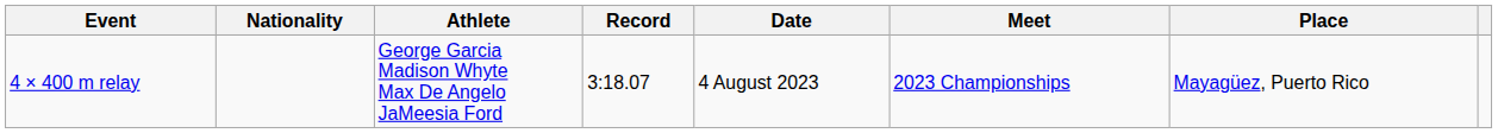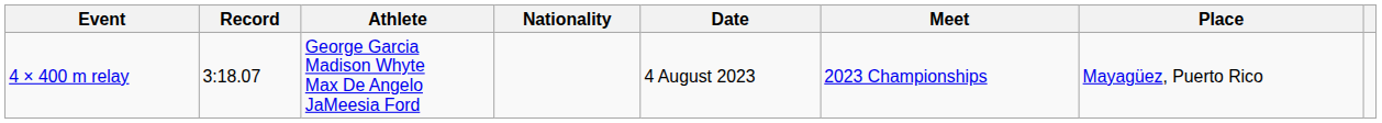 <table class="wikitable" style="font-size:95%; width: 95%;">
 <tr>
 <th>Event</th>
+<th>Record</th>
+<th>Athlete</th>
 <th>Nationality</th>
-<th>Athlete</th>
-<th>Record</th>
 <th>Date</th>
 <th>Meet</th>
 <th>Place</th>
 <th></th>
 </tr>
 <tr>
 <td><a href='#'>4 × 400 m relay</a></td>
+<td>3:18.07</td>
+<td><a href='#'>George Garcia</a><br><a href='#'>Madison Whyte</a><br><a href='#'>Max De Angelo</a><br><a href='#'>JaMeesia Ford</a></td>
 <td></td>
-<td><a href='#'>George Garcia</a><br><a href='#'>Madison Whyte</a><br><a href='#'>Max De Angelo</a><br><a href='#'>JaMeesia Ford</a></td>
-<td>3:18.07</td>
 <td>4 August 2023</td>
 <td><a href='#'>2023 Championships</a></td>
 <td><a href='#'>Mayagüez</a>, Puerto Rico</td>
 <td></td>
 </tr>
 </table>
